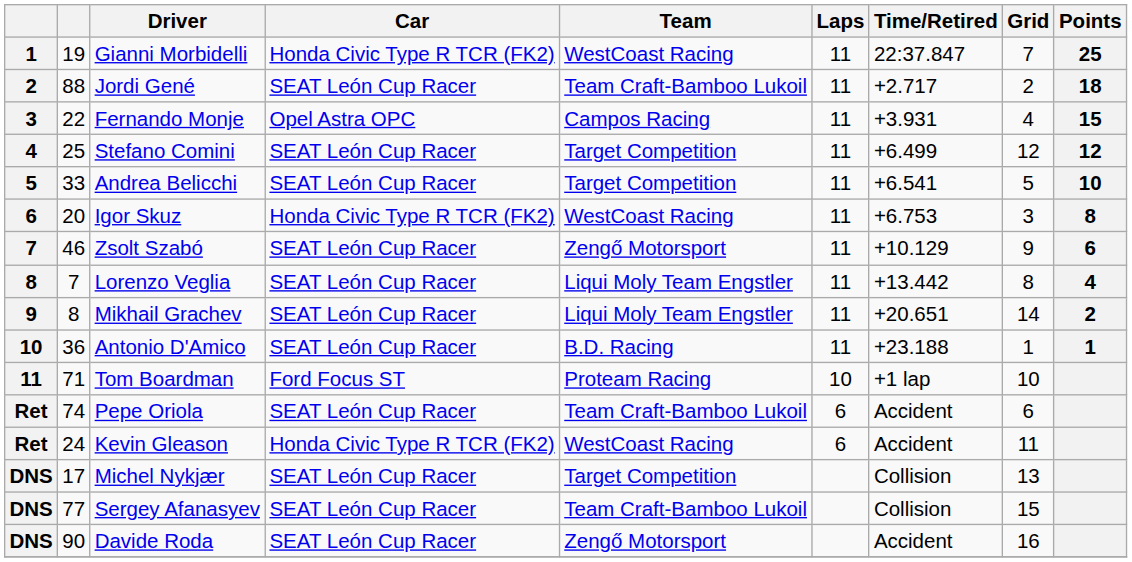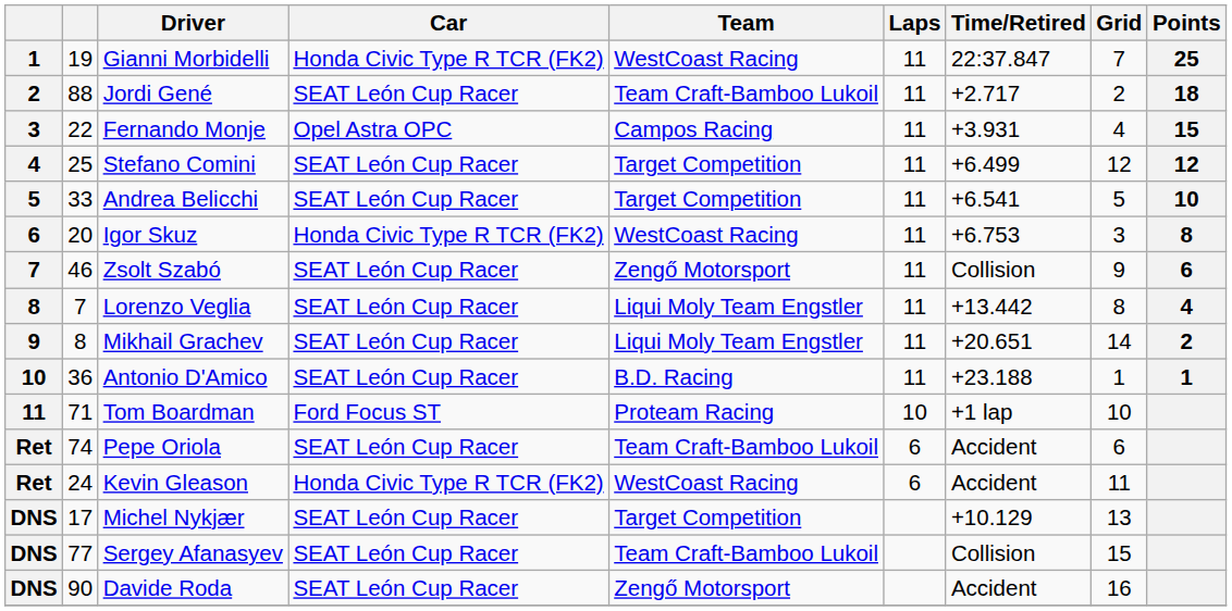 <table class="wikitable sortable" style="font-size:95%">
 <tr>
 <th></th>
 <th></th>
 <th>Driver</th>
 <th>Car</th>
 <th>Team</th>
 <th>Laps</th>
 <th>Time/Retired</th>
 <th>Grid</th>
 <th>Points</th>
 </tr>
 <tr>
 <th>1</th>
 <td align=center>19</td>
 <td> <a href='#'>Gianni Morbidelli</a></td>
 <td><a href='#'>Honda Civic Type R TCR (FK2)</a></td>
 <td> <a href='#'>WestCoast Racing</a></td>
 <td align=center>11</td>
 <td>22:37.847</td>
 <td align=center>7</td>
 <th>25</th>
 </tr>
 <tr>
 <th>2</th>
 <td align=center>88</td>
 <td> <a href='#'>Jordi Gené</a></td>
 <td><a href='#'>SEAT León Cup Racer</a></td>
 <td> <a href='#'>Team Craft-Bamboo Lukoil</a></td>
 <td align=center>11</td>
 <td>+2.717</td>
 <td align=center>2</td>
 <th>18</th>
 </tr>
 <tr>
 <th>3</th>
 <td align=center>22</td>
 <td> <a href='#'>Fernando Monje</a></td>
 <td><a href='#'>Opel Astra OPC</a></td>
 <td> <a href='#'>Campos Racing</a></td>
 <td align=center>11</td>
 <td>+3.931</td>
 <td align=center>4</td>
 <th>15</th>
 </tr>
 <tr>
 <th>4</th>
 <td align=center>25</td>
 <td> <a href='#'>Stefano Comini</a></td>
 <td><a href='#'>SEAT León Cup Racer</a></td>
 <td> <a href='#'>Target Competition</a></td>
 <td align=center>11</td>
 <td>+6.499</td>
 <td align=center>12</td>
 <th>12</th>
 </tr>
 <tr>
 <th>5</th>
 <td align=center>33</td>
 <td> <a href='#'>Andrea Belicchi</a></td>
 <td><a href='#'>SEAT León Cup Racer</a></td>
 <td> <a href='#'>Target Competition</a></td>
 <td align=center>11</td>
 <td>+6.541</td>
 <td align=center>5</td>
 <th>10</th>
 </tr>
 <tr>
 <th>6</th>
 <td align=center>20</td>
 <td> <a href='#'>Igor Skuz</a></td>
 <td><a href='#'>Honda Civic Type R TCR (FK2)</a></td>
 <td> <a href='#'>WestCoast Racing</a></td>
 <td align=center>11</td>
 <td>+6.753</td>
 <td align=center>3</td>
 <th>8</th>
 </tr>
 <tr>
 <th>7</th>
 <td align=center>46</td>
 <td> <a href='#'>Zsolt Szabó</a></td>
 <td><a href='#'>SEAT León Cup Racer</a></td>
 <td> <a href='#'>Zengő Motorsport</a></td>
 <td align=center>11</td>
-<td>+10.129</td>
+<td>Collision</td>
 <td align=center>9</td>
 <th>6</th>
 </tr>
 <tr>
 <th>8</th>
 <td align=center>7</td>
 <td> <a href='#'>Lorenzo Veglia</a></td>
 <td><a href='#'>SEAT León Cup Racer</a></td>
 <td> <a href='#'>Liqui Moly Team Engstler</a></td>
 <td align=center>11</td>
 <td>+13.442</td>
 <td align=center>8</td>
 <th>4</th>
 </tr>
 <tr>
 <th>9</th>
 <td align=center>8</td>
 <td> <a href='#'>Mikhail Grachev</a></td>
 <td><a href='#'>SEAT León Cup Racer</a></td>
 <td> <a href='#'>Liqui Moly Team Engstler</a></td>
 <td align=center>11</td>
 <td>+20.651</td>
 <td align=center>14</td>
 <th>2</th>
 </tr>
 <tr>
 <th>10</th>
 <td align=center>36</td>
 <td> <a href='#'>Antonio D'Amico</a></td>
 <td><a href='#'>SEAT León Cup Racer</a></td>
 <td> <a href='#'>B.D. Racing</a></td>
 <td align=center>11</td>
 <td>+23.188</td>
 <td align=center>1</td>
 <th>1</th>
 </tr>
 <tr>
 <th>11</th>
 <td align=center>71</td>
 <td> <a href='#'>Tom Boardman</a></td>
 <td><a href='#'>Ford Focus ST</a></td>
 <td> <a href='#'>Proteam Racing</a></td>
 <td align=center>10</td>
 <td>+1 lap</td>
 <td align=center>10</td>
 <th></th>
 </tr>
 <tr>
 <th>Ret</th>
 <td align=center>74</td>
 <td> <a href='#'>Pepe Oriola</a></td>
 <td><a href='#'>SEAT León Cup Racer</a></td>
 <td> <a href='#'>Team Craft-Bamboo Lukoil</a></td>
 <td align=center>6</td>
 <td>Accident</td>
 <td align=center>6</td>
 <th></th>
 </tr>
 <tr>
 <th>Ret</th>
 <td align=center>24</td>
 <td> <a href='#'>Kevin Gleason</a></td>
 <td><a href='#'>Honda Civic Type R TCR (FK2)</a></td>
 <td> <a href='#'>WestCoast Racing</a></td>
 <td align=center>6</td>
 <td>Accident</td>
 <td align=center>11</td>
 <th></th>
 </tr>
 <tr>
 <th>DNS</th>
 <td align=center>17</td>
 <td> <a href='#'>Michel Nykjær</a></td>
 <td><a href='#'>SEAT León Cup Racer</a></td>
 <td> <a href='#'>Target Competition</a></td>
 <td align=center></td>
-<td>Collision</td>
+<td>+10.129</td>
 <td align=center>13</td>
 <th></th>
 </tr>
 <tr>
 <th>DNS</th>
 <td align=center>77</td>
 <td> <a href='#'>Sergey Afanasyev</a></td>
 <td><a href='#'>SEAT León Cup Racer</a></td>
 <td> <a href='#'>Team Craft-Bamboo Lukoil</a></td>
 <td align=center></td>
 <td>Collision</td>
 <td align=center>15</td>
 <th></th>
 </tr>
 <tr>
 <th>DNS</th>
 <td align=center>90</td>
 <td> <a href='#'>Davide Roda</a></td>
 <td><a href='#'>SEAT León Cup Racer</a></td>
 <td> <a href='#'>Zengő Motorsport</a></td>
 <td align=center></td>
 <td>Accident</td>
 <td align=center>16</td>
 <th></th>
 </tr>
 <tr>
 </tr>
 </table>
